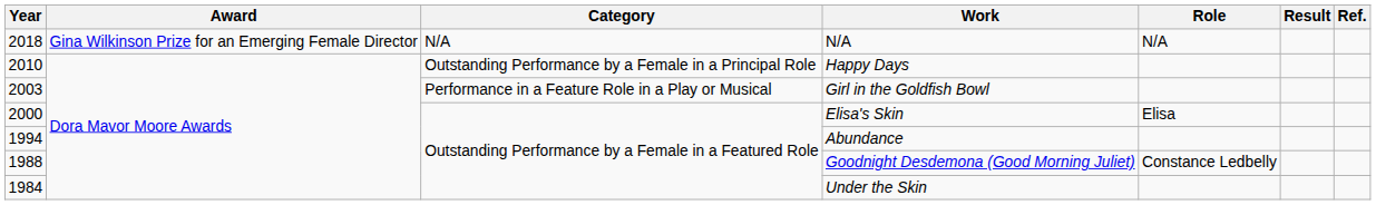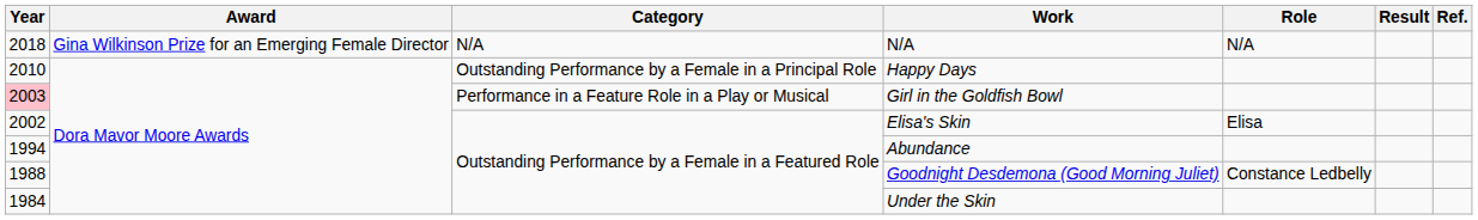 <table class="wikitable">
 <tr>
 <th>Year</th>
 <th>Award</th>
 <th>Category</th>
 <th>Work</th>
 <th>Role</th>
 <th>Result</th>
 <th>Ref.</th>
 </tr>
 <tr>
 <td>2018</td>
 <td><a href='#'>Gina Wilkinson Prize</a> for an Emerging Female Director</td>
 <td>N/A</td>
 <td>N/A</td>
 <td>N/A</td>
 <td></td>
 <td></td>
 </tr>
 <tr>
 <td>2010</td>
 <td rowspan="6"><a href='#'>Dora Mavor Moore Awards</a></td>
 <td>Outstanding Performance by a Female in a Principal Role</td>
 <td><em>Happy Days</em></td>
 <td></td>
 <td></td>
 <td></td>
 </tr>
 <tr>
-<td>2003</td>
+<td style="background: pink;">2003</td>
 <td>Performance in a Feature Role in a Play or Musical</td>
 <td><em>Girl in the Goldfish Bowl</em></td>
 <td></td>
 <td></td>
 <td></td>
 </tr>
 <tr>
-<td>2000</td>
+<td>2002</td>
 <td rowspan="4">Outstanding Performance by a Female in a Featured Role</td>
 <td><em>Elisa's Skin</em></td>
 <td>Elisa</td>
 <td></td>
 <td></td>
 </tr>
 <tr>
 <td>1994</td>
 <td><em>Abundance</em></td>
 <td></td>
 <td></td>
 <td></td>
 </tr>
 <tr>
 <td>1988</td>
 <td><em><a href='#'>Goodnight Desdemona (Good Morning Juliet)</a></em></td>
 <td>Constance Ledbelly</td>
 <td></td>
 <td></td>
 </tr>
 <tr>
 <td>1984</td>
 <td><em>Under the Skin</em></td>
 <td></td>
 <td></td>
 <td></td>
 </tr>
 </table>
